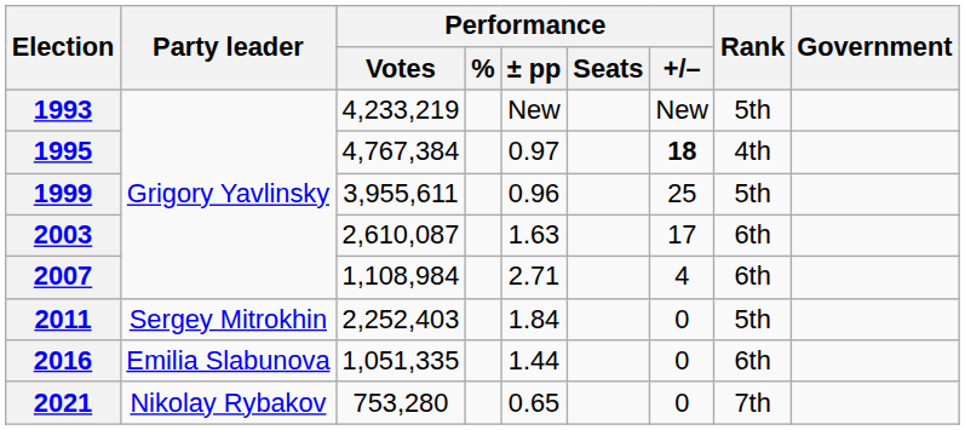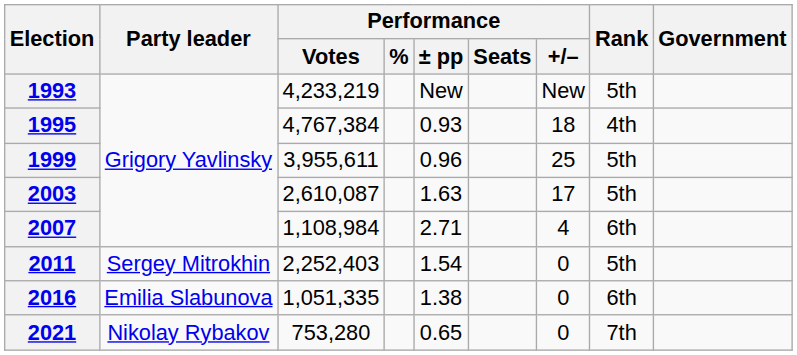 <table class=wikitable style=text-align:center>
 <tr>
 <th rowspan="2"><strong>Election</strong></th>
 <th rowspan="2">Party leader</th>
 <th colspan="5" scope="col">Performance</th>
 <th rowspan="2">Rank</th>
 <th rowspan="2">Government</th>
 </tr>
 <tr>
 <th><strong>Votes</strong></th>
 <th><strong>%</strong></th>
 <th><strong>± pp</strong></th>
 <th><strong>Seats</strong></th>
 <th><strong>+/–</strong></th>
 </tr>
 <tr>
 <th><a href='#'>1993</a></th>
 <td rowspan="5"><a href='#'>Grigory Yavlinsky</a></td>
 <td>4,233,219</td>
 <td></td>
 <td>New</td>
 <td></td>
 <td>New</td>
 <td>5th</td>
 <td></td>
 </tr>
 <tr>
 <th><a href='#'>1995</a></th>
 <td>4,767,384</td>
 <td></td>
-<td> 0.97</td>
+<td> 0.93</td>
 <td></td>
-<td><strong> 18</strong></td>
+<td> 18</td>
 <td> 4th</td>
 <td></td>
 </tr>
 <tr>
 <th><a href='#'>1999</a></th>
 <td>3,955,611</td>
 <td></td>
 <td> 0.96</td>
 <td></td>
 <td> 25</td>
 <td> 5th</td>
 <td></td>
 </tr>
 <tr>
 <th><a href='#'>2003</a></th>
 <td>2,610,087</td>
 <td></td>
 <td> 1.63</td>
 <td></td>
 <td> 17</td>
-<td> 6th</td>
+<td> 5th</td>
 <td></td>
 </tr>
 <tr>
 <th><a href='#'>2007</a></th>
 <td>1,108,984</td>
 <td></td>
 <td> 2.71</td>
 <td></td>
 <td> 4</td>
 <td> 6th</td>
 <td></td>
 </tr>
 <tr>
 <th><a href='#'>2011</a></th>
 <td><a href='#'>Sergey Mitrokhin</a></td>
 <td>2,252,403</td>
 <td></td>
-<td> 1.84</td>
+<td> 1.54</td>
 <td></td>
 <td> 0</td>
 <td> 5th</td>
 <td></td>
 </tr>
 <tr>
 <th><a href='#'>2016</a></th>
 <td><a href='#'>Emilia Slabunova</a></td>
 <td>1,051,335</td>
 <td></td>
-<td> 1.44</td>
+<td> 1.38</td>
 <td></td>
 <td> 0</td>
 <td> 6th</td>
 <td></td>
 </tr>
 <tr>
 <th><a href='#'>2021</a></th>
 <td><a href='#'>Nikolay Rybakov</a></td>
 <td>753,280</td>
 <td></td>
 <td> 0.65</td>
 <td></td>
 <td> 0</td>
 <td> 7th</td>
 <td></td>
 </tr>
 </table>
